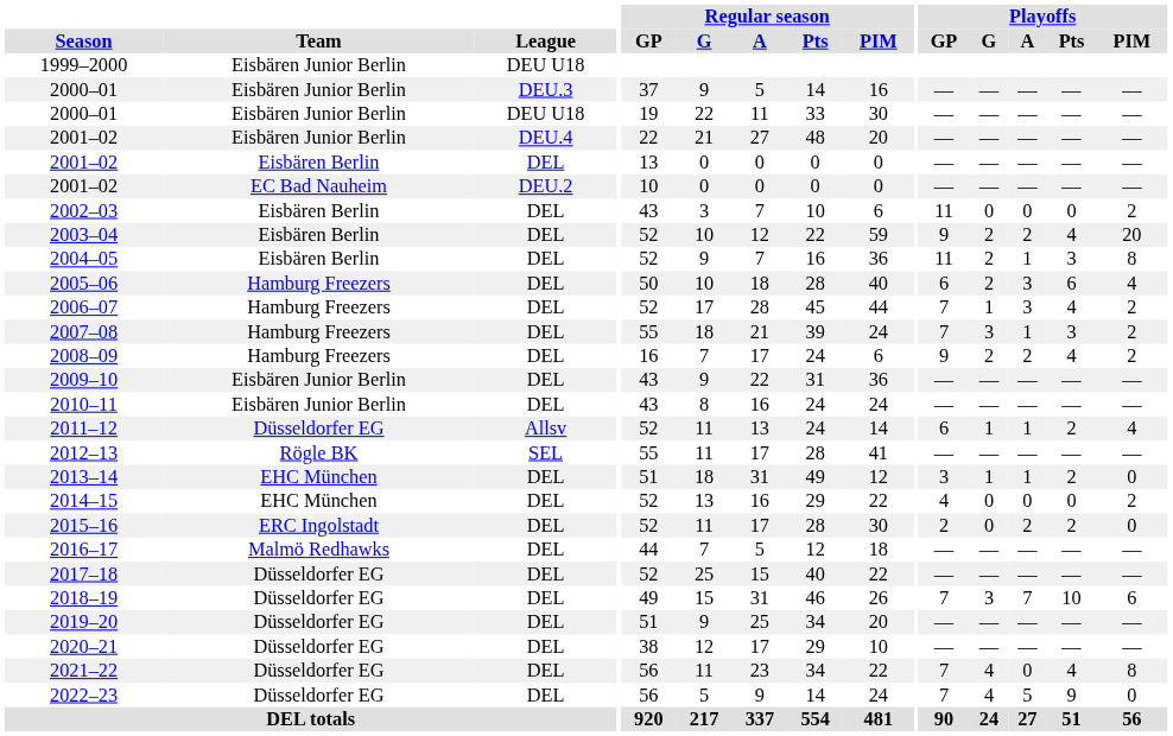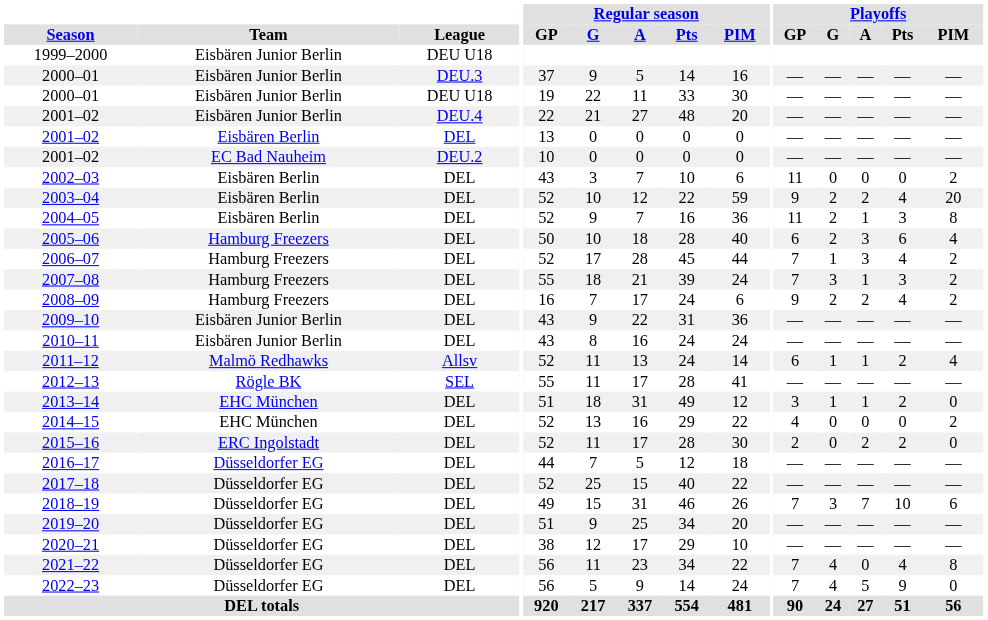 <table border="0" cellpadding="1" cellspacing="0" style="text-align:center; width:60em">
 <tr bgcolor="#e0e0e0">
 <th colspan="3" bgcolor="#ffffff"></th>
 <th rowspan="99" bgcolor="#ffffff"></th>
 <th colspan="5"><a href='#'>Regular season</a></th>
 <th rowspan="99" bgcolor="#ffffff"></th>
 <th colspan="5"><a href='#'>Playoffs</a></th>
 </tr>
 <tr bgcolor="#e0e0e0">
 <th><a href='#'>Season</a></th>
 <th>Team</th>
 <th>League</th>
 <th>GP</th>
 <th><a href='#'>G</a></th>
 <th><a href='#'>A</a></th>
 <th><a href='#'>Pts</a></th>
 <th><a href='#'>PIM</a></th>
 <th>GP</th>
 <th>G</th>
 <th>A</th>
 <th>Pts</th>
 <th>PIM</th>
 </tr>
 <tr>
 <td>1999–2000</td>
 <td>Eisbären Junior Berlin</td>
 <td>DEU U18</td>
 <td></td>
 <td></td>
 <td></td>
 <td></td>
 <td></td>
 <td></td>
 <td></td>
 <td></td>
 <td></td>
 <td></td>
 </tr>
 <tr bgcolor="#f0f0f0">
 <td>2000–01</td>
 <td>Eisbären Junior Berlin</td>
 <td><a href='#'>DEU.3</a></td>
 <td>37</td>
 <td>9</td>
 <td>5</td>
 <td>14</td>
 <td>16</td>
 <td>—</td>
 <td>—</td>
 <td>—</td>
 <td>—</td>
 <td>—</td>
 </tr>
 <tr>
 <td>2000–01</td>
 <td>Eisbären Junior Berlin</td>
 <td>DEU U18</td>
 <td>19</td>
 <td>22</td>
 <td>11</td>
 <td>33</td>
 <td>30</td>
 <td>—</td>
 <td>—</td>
 <td>—</td>
 <td>—</td>
 <td>—</td>
 </tr>
 <tr bgcolor="#f0f0f0">
 <td>2001–02</td>
 <td>Eisbären Junior Berlin</td>
 <td><a href='#'>DEU.4</a></td>
 <td>22</td>
 <td>21</td>
 <td>27</td>
 <td>48</td>
 <td>20</td>
 <td>—</td>
 <td>—</td>
 <td>—</td>
 <td>—</td>
 <td>—</td>
 </tr>
 <tr>
 <td><a href='#'>2001–02</a></td>
 <td><a href='#'>Eisbären Berlin</a></td>
 <td><a href='#'>DEL</a></td>
 <td>13</td>
 <td>0</td>
 <td>0</td>
 <td>0</td>
 <td>0</td>
 <td>—</td>
 <td>—</td>
 <td>—</td>
 <td>—</td>
 <td>—</td>
 </tr>
 <tr bgcolor="#f0f0f0">
 <td>2001–02</td>
 <td><a href='#'>EC Bad Nauheim</a></td>
 <td><a href='#'>DEU.2</a></td>
 <td>10</td>
 <td>0</td>
 <td>0</td>
 <td>0</td>
 <td>0</td>
 <td>—</td>
 <td>—</td>
 <td>—</td>
 <td>—</td>
 <td>—</td>
 </tr>
 <tr>
 <td><a href='#'>2002–03</a></td>
 <td>Eisbären Berlin</td>
 <td>DEL</td>
 <td>43</td>
 <td>3</td>
 <td>7</td>
 <td>10</td>
 <td>6</td>
 <td>11</td>
 <td>0</td>
 <td>0</td>
 <td>0</td>
 <td>2</td>
 </tr>
 <tr bgcolor="#f0f0f0">
 <td><a href='#'>2003–04</a></td>
 <td>Eisbären Berlin</td>
 <td>DEL</td>
 <td>52</td>
 <td>10</td>
 <td>12</td>
 <td>22</td>
 <td>59</td>
 <td>9</td>
 <td>2</td>
 <td>2</td>
 <td>4</td>
 <td>20</td>
 </tr>
 <tr>
 <td><a href='#'>2004–05</a></td>
 <td>Eisbären Berlin</td>
 <td>DEL</td>
 <td>52</td>
 <td>9</td>
 <td>7</td>
 <td>16</td>
 <td>36</td>
 <td>11</td>
 <td>2</td>
 <td>1</td>
 <td>3</td>
 <td>8</td>
 </tr>
 <tr bgcolor="#f0f0f0">
 <td><a href='#'>2005–06</a></td>
 <td><a href='#'>Hamburg Freezers</a></td>
 <td>DEL</td>
 <td>50</td>
 <td>10</td>
 <td>18</td>
 <td>28</td>
 <td>40</td>
 <td>6</td>
 <td>2</td>
 <td>3</td>
 <td>6</td>
 <td>4</td>
 </tr>
 <tr>
 <td><a href='#'>2006–07</a></td>
 <td>Hamburg Freezers</td>
 <td>DEL</td>
 <td>52</td>
 <td>17</td>
 <td>28</td>
 <td>45</td>
 <td>44</td>
 <td>7</td>
 <td>1</td>
 <td>3</td>
 <td>4</td>
 <td>2</td>
 </tr>
 <tr bgcolor="#f0f0f0">
 <td><a href='#'>2007–08</a></td>
 <td>Hamburg Freezers</td>
 <td>DEL</td>
 <td>55</td>
 <td>18</td>
 <td>21</td>
 <td>39</td>
 <td>24</td>
 <td>7</td>
 <td>3</td>
 <td>1</td>
 <td>3</td>
 <td>2</td>
 </tr>
 <tr>
 <td><a href='#'>2008–09</a></td>
 <td>Hamburg Freezers</td>
 <td>DEL</td>
 <td>16</td>
 <td>7</td>
 <td>17</td>
 <td>24</td>
 <td>6</td>
 <td>9</td>
 <td>2</td>
 <td>2</td>
 <td>4</td>
 <td>2</td>
 </tr>
 <tr bgcolor="#f0f0f0">
 <td><a href='#'>2009–10</a></td>
 <td>Eisbären Junior Berlin</td>
 <td>DEL</td>
 <td>43</td>
 <td>9</td>
 <td>22</td>
 <td>31</td>
 <td>36</td>
 <td>—</td>
 <td>—</td>
 <td>—</td>
 <td>—</td>
 <td>—</td>
 </tr>
 <tr>
 <td><a href='#'>2010–11</a></td>
 <td>Eisbären Junior Berlin</td>
 <td>DEL</td>
 <td>43</td>
 <td>8</td>
 <td>16</td>
 <td>24</td>
 <td>24</td>
 <td>—</td>
 <td>—</td>
 <td>—</td>
 <td>—</td>
 <td>—</td>
 </tr>
 <tr bgcolor="#f0f0f0">
 <td><a href='#'>2011–12</a></td>
-<td><a href='#'>Düsseldorfer EG</a></td>
+<td><a href='#'>Malmö Redhawks</a></td>
 <td><a href='#'>Allsv</a></td>
 <td>52</td>
 <td>11</td>
 <td>13</td>
 <td>24</td>
 <td>14</td>
 <td>6</td>
 <td>1</td>
 <td>1</td>
 <td>2</td>
 <td>4</td>
 </tr>
 <tr>
 <td><a href='#'>2012–13</a></td>
 <td><a href='#'>Rögle BK</a></td>
 <td><a href='#'>SEL</a></td>
 <td>55</td>
 <td>11</td>
 <td>17</td>
 <td>28</td>
 <td>41</td>
 <td>—</td>
 <td>—</td>
 <td>—</td>
 <td>—</td>
 <td>—</td>
 </tr>
 <tr bgcolor="#f0f0f0">
 <td><a href='#'>2013–14</a></td>
 <td><a href='#'>EHC München</a></td>
 <td>DEL</td>
 <td>51</td>
 <td>18</td>
 <td>31</td>
 <td>49</td>
 <td>12</td>
 <td>3</td>
 <td>1</td>
 <td>1</td>
 <td>2</td>
 <td>0</td>
 </tr>
 <tr>
 <td><a href='#'>2014–15</a></td>
 <td>EHC München</td>
 <td>DEL</td>
 <td>52</td>
 <td>13</td>
 <td>16</td>
 <td>29</td>
 <td>22</td>
 <td>4</td>
 <td>0</td>
 <td>0</td>
 <td>0</td>
 <td>2</td>
 </tr>
 <tr bgcolor="#f0f0f0">
 <td><a href='#'>2015–16</a></td>
 <td><a href='#'>ERC Ingolstadt</a></td>
 <td>DEL</td>
 <td>52</td>
 <td>11</td>
 <td>17</td>
 <td>28</td>
 <td>30</td>
 <td>2</td>
 <td>0</td>
 <td>2</td>
 <td>2</td>
 <td>0</td>
 </tr>
 <tr>
 <td><a href='#'>2016–17</a></td>
-<td><a href='#'>Malmö Redhawks</a></td>
+<td><a href='#'>Düsseldorfer EG</a></td>
 <td>DEL</td>
 <td>44</td>
 <td>7</td>
 <td>5</td>
 <td>12</td>
 <td>18</td>
 <td>—</td>
 <td>—</td>
 <td>—</td>
 <td>—</td>
 <td>—</td>
 </tr>
 <tr bgcolor="#f0f0f0">
 <td><a href='#'>2017–18</a></td>
 <td>Düsseldorfer EG</td>
 <td>DEL</td>
 <td>52</td>
 <td>25</td>
 <td>15</td>
 <td>40</td>
 <td>22</td>
 <td>—</td>
 <td>—</td>
 <td>—</td>
 <td>—</td>
 <td>—</td>
 </tr>
 <tr>
 <td><a href='#'>2018–19</a></td>
 <td>Düsseldorfer EG</td>
 <td>DEL</td>
 <td>49</td>
 <td>15</td>
 <td>31</td>
 <td>46</td>
 <td>26</td>
 <td>7</td>
 <td>3</td>
 <td>7</td>
 <td>10</td>
 <td>6</td>
 </tr>
 <tr bgcolor="#f0f0f0">
 <td><a href='#'>2019–20</a></td>
 <td>Düsseldorfer EG</td>
 <td>DEL</td>
 <td>51</td>
 <td>9</td>
 <td>25</td>
 <td>34</td>
 <td>20</td>
 <td>—</td>
 <td>—</td>
 <td>—</td>
 <td>—</td>
 <td>—</td>
 </tr>
 <tr>
 <td><a href='#'>2020–21</a></td>
 <td>Düsseldorfer EG</td>
 <td>DEL</td>
 <td>38</td>
 <td>12</td>
 <td>17</td>
 <td>29</td>
 <td>10</td>
 <td>—</td>
 <td>—</td>
 <td>—</td>
 <td>—</td>
 <td>—</td>
 </tr>
 <tr bgcolor="#f0f0f0">
 <td><a href='#'>2021–22</a></td>
 <td>Düsseldorfer EG</td>
 <td>DEL</td>
 <td>56</td>
 <td>11</td>
 <td>23</td>
 <td>34</td>
 <td>22</td>
 <td>7</td>
 <td>4</td>
 <td>0</td>
 <td>4</td>
 <td>8</td>
 </tr>
 <tr>
 <td><a href='#'>2022–23</a></td>
 <td>Düsseldorfer EG</td>
 <td>DEL</td>
 <td>56</td>
 <td>5</td>
 <td>9</td>
 <td>14</td>
 <td>24</td>
 <td>7</td>
 <td>4</td>
 <td>5</td>
 <td>9</td>
 <td>0</td>
 </tr>
 <tr bgcolor="#e0e0e0">
 <th colspan="3">DEL totals</th>
 <th>920</th>
 <th>217</th>
 <th>337</th>
 <th>554</th>
 <th>481</th>
 <th>90</th>
 <th>24</th>
 <th>27</th>
 <th>51</th>
 <th>56</th>
 </tr>
 </table>
